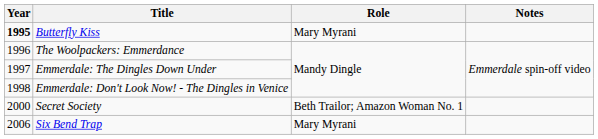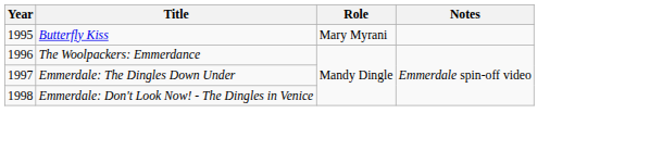 <table class="wikitable">
 <tr>
 <th>Year</th>
 <th>Title</th>
 <th>Role</th>
 <th>Notes</th>
 </tr>
 <tr>
-<td><strong>1995</strong></td>
+<td>1995</td>
 <td><em><a href='#'>Butterfly Kiss</a></em></td>
 <td>Mary Myrani</td>
 <td></td>
 </tr>
 <tr>
 <td>1996</td>
 <td><em>The Woolpackers: Emmerdance</em></td>
 <td rowspan=3>Mandy Dingle</td>
 <td rowspan=3><em>Emmerdale</em> spin-off video</td>
 </tr>
 <tr>
 <td>1997</td>
 <td><em>Emmerdale: The Dingles Down Under</em></td>
 </tr>
 <tr>
 <td>1998</td>
 <td><em>Emmerdale: Don't Look Now! - The Dingles in Venice</em></td>
 </tr>
-<tr>
-<td>2000</td>
-<td><em>Secret Society</em></td>
-<td>Beth Trailor; Amazon Woman No. 1</td>
-<td></td>
-</tr>
-<tr>
-<td>2006</td>
-<td><em><a href='#'>Six Bend Trap</a></em></td>
-<td>Mary Myrani</td>
-<td></td>
-</tr>
 </table>
